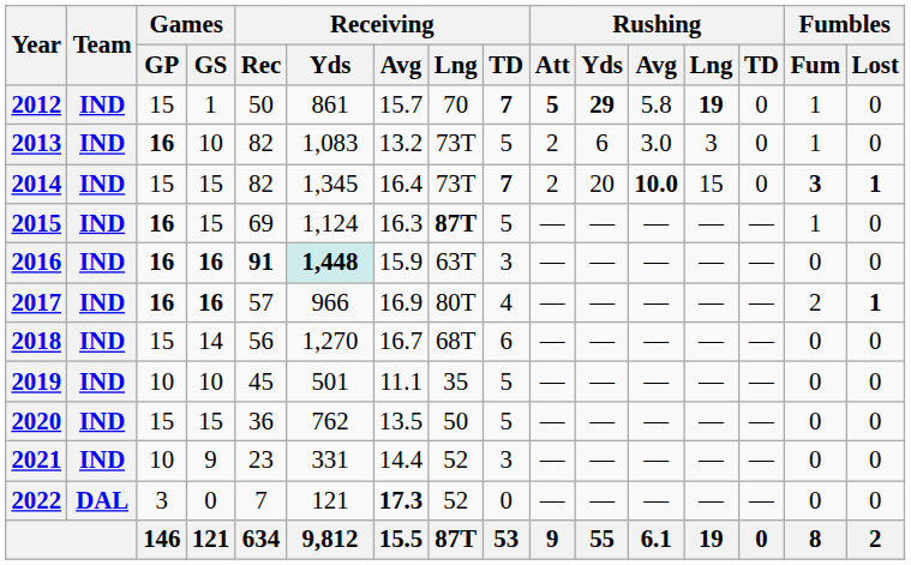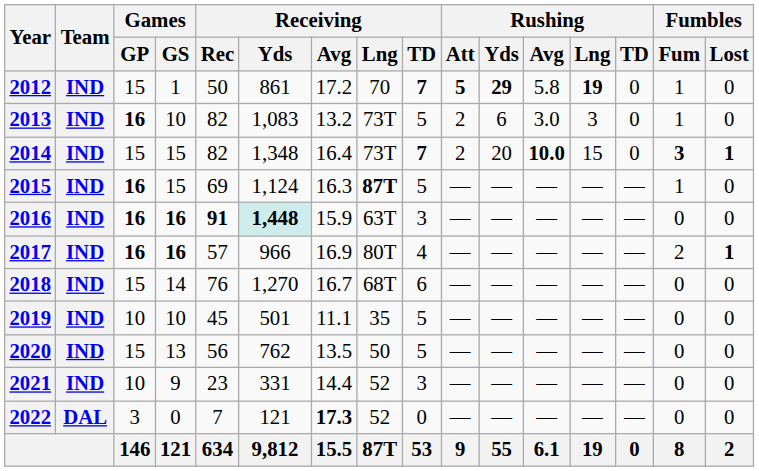 <table class="wikitable" style="text-align:center;">
 <tr>
 <th rowspan="2">Year</th>
 <th rowspan="2">Team</th>
 <th colspan="2">Games</th>
 <th colspan="5">Receiving</th>
 <th colspan="5">Rushing</th>
 <th colspan="2">Fumbles</th>
 </tr>
 <tr>
 <th>GP</th>
 <th>GS</th>
 <th>Rec</th>
 <th>Yds</th>
 <th>Avg</th>
 <th>Lng</th>
 <th>TD</th>
 <th>Att</th>
 <th>Yds</th>
 <th>Avg</th>
 <th>Lng</th>
 <th>TD</th>
 <th>Fum</th>
 <th>Lost</th>
 </tr>
 <tr>
 <th><a href='#'>2012</a></th>
 <th><a href='#'>IND</a></th>
 <td>15</td>
 <td>1</td>
 <td>50</td>
 <td>861</td>
-<td>15.7</td>
+<td>17.2</td>
 <td>70</td>
 <td><strong>7</strong></td>
 <td><strong>5</strong></td>
 <td><strong>29</strong></td>
 <td>5.8</td>
 <td><strong>19</strong></td>
 <td>0</td>
 <td>1</td>
 <td>0</td>
 </tr>
 <tr>
 <th><a href='#'>2013</a></th>
 <th><a href='#'>IND</a></th>
 <td><strong>16</strong></td>
 <td>10</td>
 <td>82</td>
 <td>1,083</td>
 <td>13.2</td>
 <td>73T</td>
 <td>5</td>
 <td>2</td>
 <td>6</td>
 <td>3.0</td>
 <td>3</td>
 <td>0</td>
 <td>1</td>
 <td>0</td>
 </tr>
 <tr>
 <th><a href='#'>2014</a></th>
 <th><a href='#'>IND</a></th>
 <td>15</td>
 <td>15</td>
 <td>82</td>
-<td>1,345</td>
+<td>1,348</td>
 <td>16.4</td>
 <td>73T</td>
 <td><strong>7</strong></td>
 <td>2</td>
 <td>20</td>
 <td><strong>10.0</strong></td>
 <td>15</td>
 <td>0</td>
 <td><strong>3</strong></td>
 <td><strong>1</strong></td>
 </tr>
 <tr>
 <th><a href='#'>2015</a></th>
 <th><a href='#'>IND</a></th>
 <td><strong>16</strong></td>
 <td>15</td>
 <td>69</td>
 <td>1,124</td>
 <td>16.3</td>
 <td><strong>87T</strong></td>
 <td>5</td>
 <td>—</td>
 <td>—</td>
 <td>—</td>
 <td>—</td>
 <td>—</td>
 <td>1</td>
 <td>0</td>
 </tr>
 <tr>
 <th><a href='#'>2016</a></th>
 <th><a href='#'>IND</a></th>
 <td><strong>16</strong></td>
 <td><strong>16</strong></td>
 <td><strong>91</strong></td>
 <td style="background:#cfecec; width:3em;"><strong>1,448</strong></td>
 <td>15.9</td>
 <td>63T</td>
 <td>3</td>
 <td>—</td>
 <td>—</td>
 <td>—</td>
 <td>—</td>
 <td>—</td>
 <td>0</td>
 <td>0</td>
 </tr>
 <tr>
 <th><a href='#'>2017</a></th>
 <th><a href='#'>IND</a></th>
 <td><strong>16</strong></td>
 <td><strong>16</strong></td>
 <td>57</td>
 <td>966</td>
 <td>16.9</td>
 <td>80T</td>
 <td>4</td>
 <td>—</td>
 <td>—</td>
 <td>—</td>
 <td>—</td>
 <td>—</td>
 <td>2</td>
 <td><strong>1</strong></td>
 </tr>
 <tr>
 <th><a href='#'>2018</a></th>
 <th><a href='#'>IND</a></th>
 <td>15</td>
 <td>14</td>
-<td>56</td>
+<td>76</td>
 <td>1,270</td>
 <td>16.7</td>
 <td>68T</td>
 <td>6</td>
 <td>—</td>
 <td>—</td>
 <td>—</td>
 <td>—</td>
 <td>—</td>
 <td>0</td>
 <td>0</td>
 </tr>
 <tr>
 <th><a href='#'>2019</a></th>
 <th><a href='#'>IND</a></th>
 <td>10</td>
 <td>10</td>
 <td>45</td>
 <td>501</td>
 <td>11.1</td>
 <td>35</td>
 <td>5</td>
 <td>—</td>
 <td>—</td>
 <td>—</td>
 <td>—</td>
 <td>—</td>
 <td>0</td>
 <td>0</td>
 </tr>
 <tr>
 <th><a href='#'>2020</a></th>
 <th><a href='#'>IND</a></th>
 <td>15</td>
-<td>15</td>
-<td>36</td>
+<td>13</td>
+<td>56</td>
 <td>762</td>
 <td>13.5</td>
 <td>50</td>
 <td>5</td>
 <td>—</td>
 <td>—</td>
 <td>—</td>
 <td>—</td>
 <td>—</td>
 <td>0</td>
 <td>0</td>
 </tr>
 <tr>
 <th><a href='#'>2021</a></th>
 <th><a href='#'>IND</a></th>
 <td>10</td>
 <td>9</td>
 <td>23</td>
 <td>331</td>
 <td>14.4</td>
 <td>52</td>
 <td>3</td>
 <td>—</td>
 <td>—</td>
 <td>—</td>
 <td>—</td>
 <td>—</td>
 <td>0</td>
 <td>0</td>
 </tr>
 <tr>
 <th><a href='#'>2022</a></th>
 <th><a href='#'>DAL</a></th>
 <td>3</td>
 <td>0</td>
 <td>7</td>
 <td>121</td>
 <td><strong>17.3</strong></td>
 <td>52</td>
 <td>0</td>
 <td>—</td>
 <td>—</td>
 <td>—</td>
 <td>—</td>
 <td>—</td>
 <td>0</td>
 <td>0</td>
 </tr>
 <tr>
 <th colspan="2"></th>
 <th>146</th>
 <th>121</th>
 <th>634</th>
 <th>9,812</th>
 <th>15.5</th>
 <th>87T</th>
 <th>53</th>
 <th>9</th>
 <th>55</th>
 <th>6.1</th>
 <th>19</th>
 <th>0</th>
 <th>8</th>
 <th>2</th>
 </tr>
 </table>
